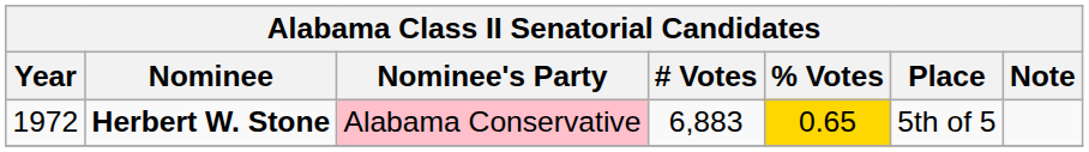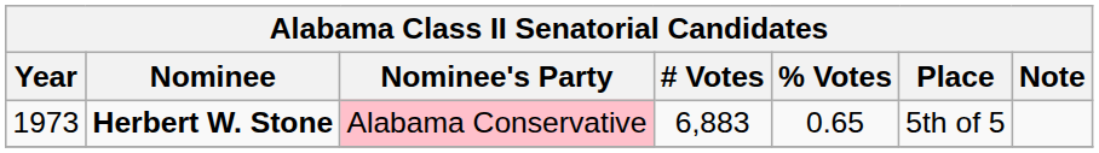 <table class=wikitable style="text-align:center;">
 <tr bgcolor=lightgrey>
 <th colspan="7">Alabama Class II Senatorial Candidates</th>
 </tr>
 <tr bgcolor=lightgrey>
 <th>Year</th>
 <th>Nominee</th>
 <th>Nominee's Party</th>
 <th># Votes</th>
 <th>% Votes</th>
 <th>Place</th>
 <th>Note</th>
 </tr>
 <tr>
-<td>1972</td>
+<td>1973</td>
 <td><strong>Herbert W. Stone</strong></td>
 <td style="background: pink;">Alabama Conservative</td>
 <td>6,883</td>
-<td style="background: gold;">0.65</td>
+<td>0.65</td>
 <td>5th of 5</td>
 <td></td>
 </tr>
 <tr>
 </tr>
 </table>
